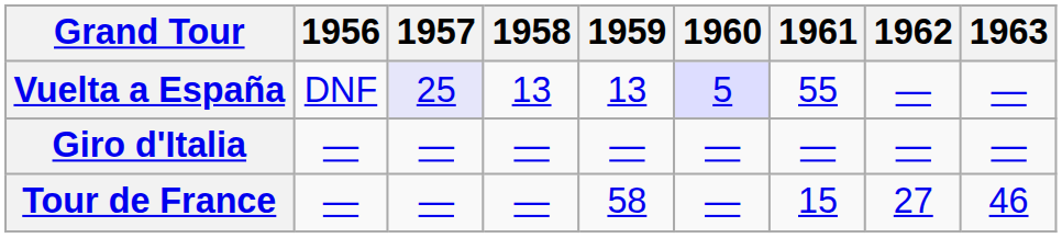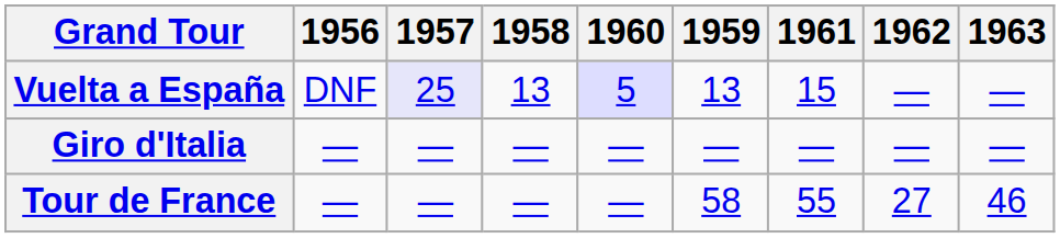 <table class="wikitable plainrowheaders">
 <tr>
 <th scope="col"><a href='#'>Grand Tour</a></th>
 <th scope="col">1956</th>
 <th scope="col">1957</th>
 <th scope="col">1958</th>
+<th scope="col">1960</th>
 <th scope="col">1959</th>
-<th scope="col">1960</th>
 <th scope="col">1961</th>
 <th scope="col">1962</th>
 <th scope="col">1963</th>
 </tr>
 <tr style="text-align:center;">
 <th scope="row"> <a href='#'>Vuelta a España</a></th>
 <td><a href='#'>DNF</a></td>
 <td style="background: lavender;"><a href='#'>25</a></td>
 <td><a href='#'>13</a></td>
+<td style="background:#ddddff;"><a href='#'>5</a></td>
 <td><a href='#'>13</a></td>
-<td style="background:#ddddff;"><a href='#'>5</a></td>
-<td><a href='#'>55</a></td>
+<td><a href='#'>15</a></td>
 <td><a href='#'>—</a></td>
 <td><a href='#'>—</a></td>
 </tr>
 <tr style="text-align:center;">
 <th scope="row"> <a href='#'>Giro d'Italia</a></th>
 <td><a href='#'>—</a></td>
 <td><a href='#'>—</a></td>
 <td><a href='#'>—</a></td>
 <td><a href='#'>—</a></td>
 <td><a href='#'>—</a></td>
 <td><a href='#'>—</a></td>
 <td><a href='#'>—</a></td>
 <td><a href='#'>—</a></td>
 </tr>
 <tr style="text-align:center;">
 <th scope="row"> <a href='#'>Tour de France</a></th>
 <td><a href='#'>—</a></td>
 <td><a href='#'>—</a></td>
 <td><a href='#'>—</a></td>
+<td><a href='#'>—</a></td>
 <td><a href='#'>58</a></td>
-<td><a href='#'>—</a></td>
-<td><a href='#'>15</a></td>
+<td><a href='#'>55</a></td>
 <td><a href='#'>27</a></td>
 <td><a href='#'>46</a></td>
 </tr>
 </table>
